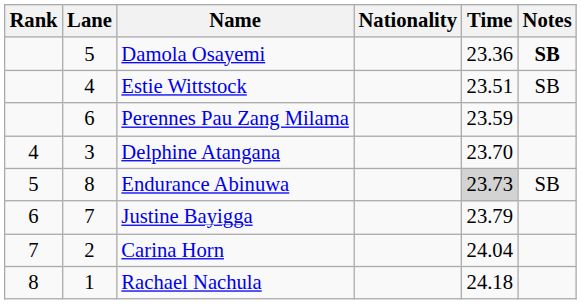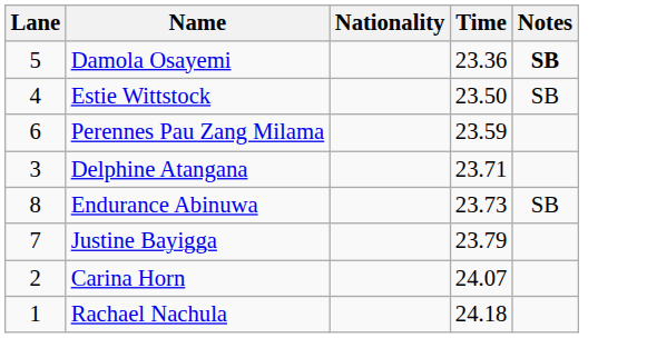 <table class="wikitable sortable" style="text-align:center">
 <tr>
-<th>Rank</th>
 <th>Lane</th>
 <th>Name</th>
 <th>Nationality</th>
 <th>Time</th>
 <th>Notes</th>
 </tr>
 <tr>
-<td></td>
 <td>5</td>
 <td align=left><a href='#'>Damola Osayemi</a></td>
 <td align=left></td>
 <td>23.36</td>
 <td><strong>SB</strong></td>
 </tr>
 <tr>
-<td></td>
 <td>4</td>
 <td align=left><a href='#'>Estie Wittstock</a></td>
 <td align=left></td>
-<td>23.51</td>
+<td>23.50</td>
 <td>SB</td>
 </tr>
 <tr>
-<td></td>
 <td>6</td>
 <td align=left><a href='#'>Perennes Pau Zang Milama</a></td>
 <td align=left></td>
 <td>23.59</td>
 <td></td>
 </tr>
 <tr>
-<td>4</td>
 <td>3</td>
 <td align=left><a href='#'>Delphine Atangana</a></td>
 <td align=left></td>
-<td>23.70</td>
+<td>23.71</td>
 <td></td>
 </tr>
 <tr>
-<td>5</td>
 <td>8</td>
 <td align=left><a href='#'>Endurance Abinuwa</a></td>
 <td align=left></td>
-<td style="background: lightgrey;">23.73</td>
+<td>23.73</td>
 <td>SB</td>
 </tr>
 <tr>
-<td>6</td>
 <td>7</td>
 <td align=left><a href='#'>Justine Bayigga</a></td>
 <td align=left></td>
 <td>23.79</td>
 <td></td>
 </tr>
 <tr>
-<td>7</td>
 <td>2</td>
 <td align=left><a href='#'>Carina Horn</a></td>
 <td align=left></td>
-<td>24.04</td>
+<td>24.07</td>
 <td></td>
 </tr>
 <tr>
-<td>8</td>
 <td>1</td>
 <td align=left><a href='#'>Rachael Nachula</a></td>
 <td align=left></td>
 <td>24.18</td>
 <td></td>
 </tr>
 </table>
